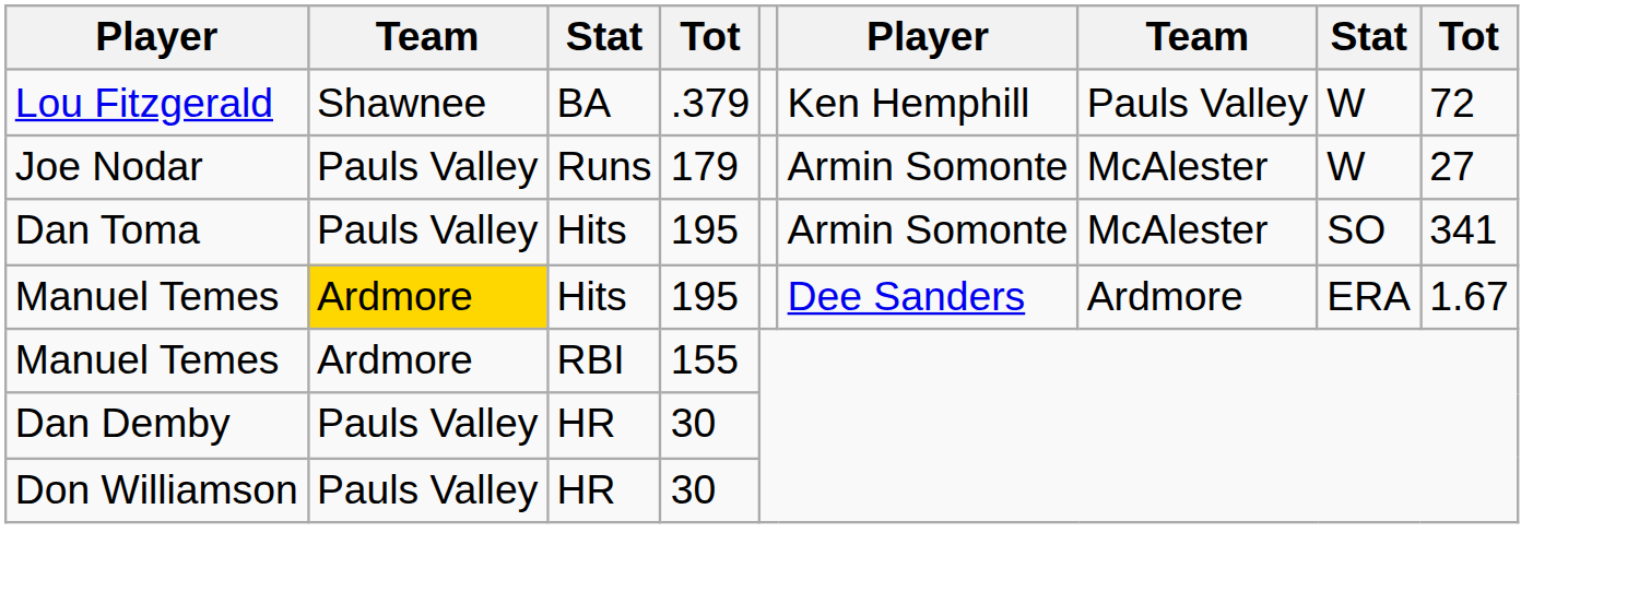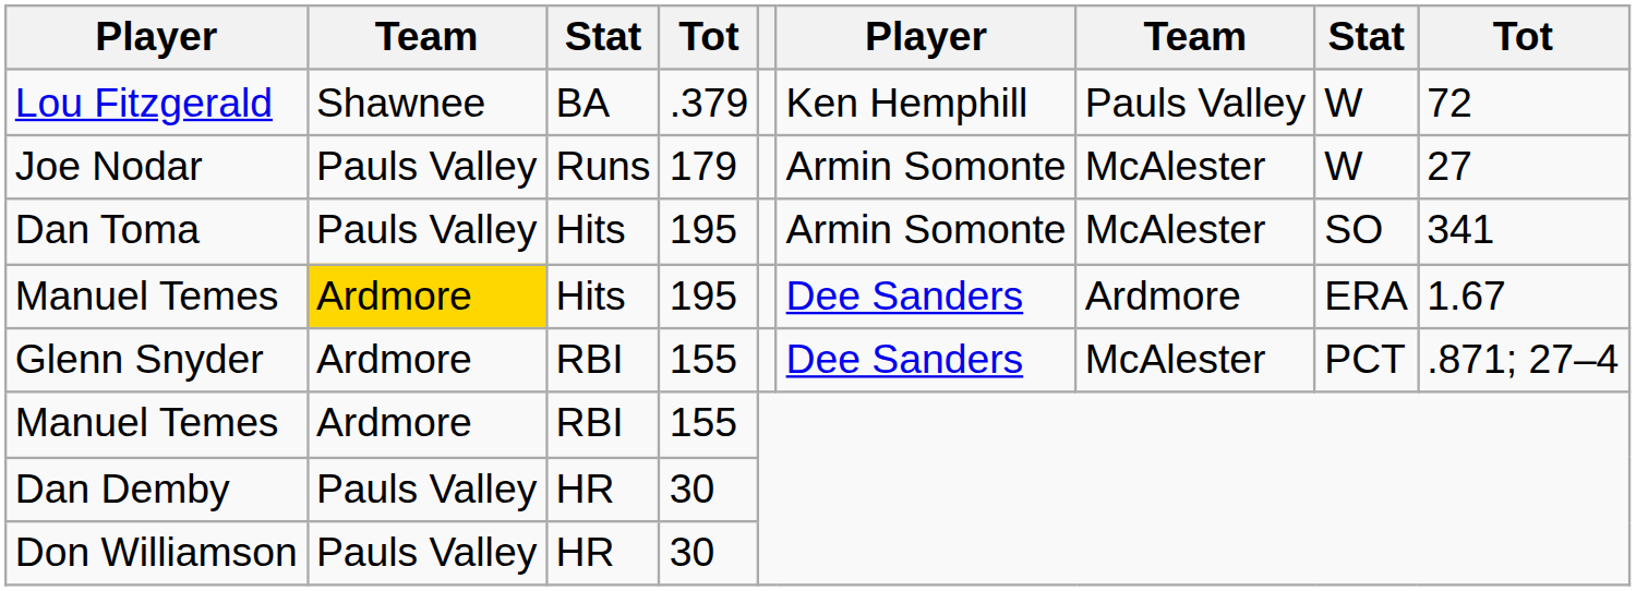 <table class="wikitable">
 <tr>
 <th>Player</th>
 <th>Team</th>
 <th>Stat</th>
 <th>Tot</th>
 <th></th>
 <th>Player</th>
 <th>Team</th>
 <th>Stat</th>
 <th>Tot</th>
 </tr>
 <tr>
 <td><a href='#'>Lou Fitzgerald</a></td>
 <td>Shawnee</td>
 <td>BA</td>
 <td>.379</td>
 <td></td>
 <td>Ken Hemphill</td>
 <td>Pauls Valley</td>
 <td>W</td>
 <td>72</td>
 </tr>
 <tr>
 <td>Joe Nodar</td>
 <td>Pauls Valley</td>
 <td>Runs</td>
 <td>179</td>
 <td></td>
 <td>Armin Somonte</td>
 <td>McAlester</td>
 <td>W</td>
 <td>27</td>
 </tr>
 <tr>
 <td>Dan Toma</td>
 <td>Pauls Valley</td>
 <td>Hits</td>
 <td>195</td>
 <td></td>
 <td>Armin Somonte</td>
 <td>McAlester</td>
 <td>SO</td>
 <td>341</td>
 </tr>
 <tr>
 <td>Manuel Temes</td>
 <td style="background: gold;">Ardmore</td>
 <td>Hits</td>
 <td>195</td>
 <td></td>
 <td><a href='#'>Dee Sanders</a></td>
 <td>Ardmore</td>
 <td>ERA</td>
 <td>1.67</td>
 </tr>
 <tr>
+<td>Glenn Snyder</td>
+<td>Ardmore</td>
+<td>RBI</td>
+<td>155</td>
+<td></td>
+<td><a href='#'>Dee Sanders</a></td>
+<td>McAlester</td>
+<td>PCT</td>
+<td>.871; 27–4</td>
+</tr>
+<tr>
 <td>Manuel Temes</td>
 <td>Ardmore</td>
 <td>RBI</td>
 <td>155</td>
 </tr>
 <tr>
 <td>Dan Demby</td>
 <td>Pauls Valley</td>
 <td>HR</td>
 <td>30</td>
 </tr>
 <tr>
 <td>Don Williamson</td>
 <td>Pauls Valley</td>
 <td>HR</td>
 <td>30</td>
 </tr>
 </table>
